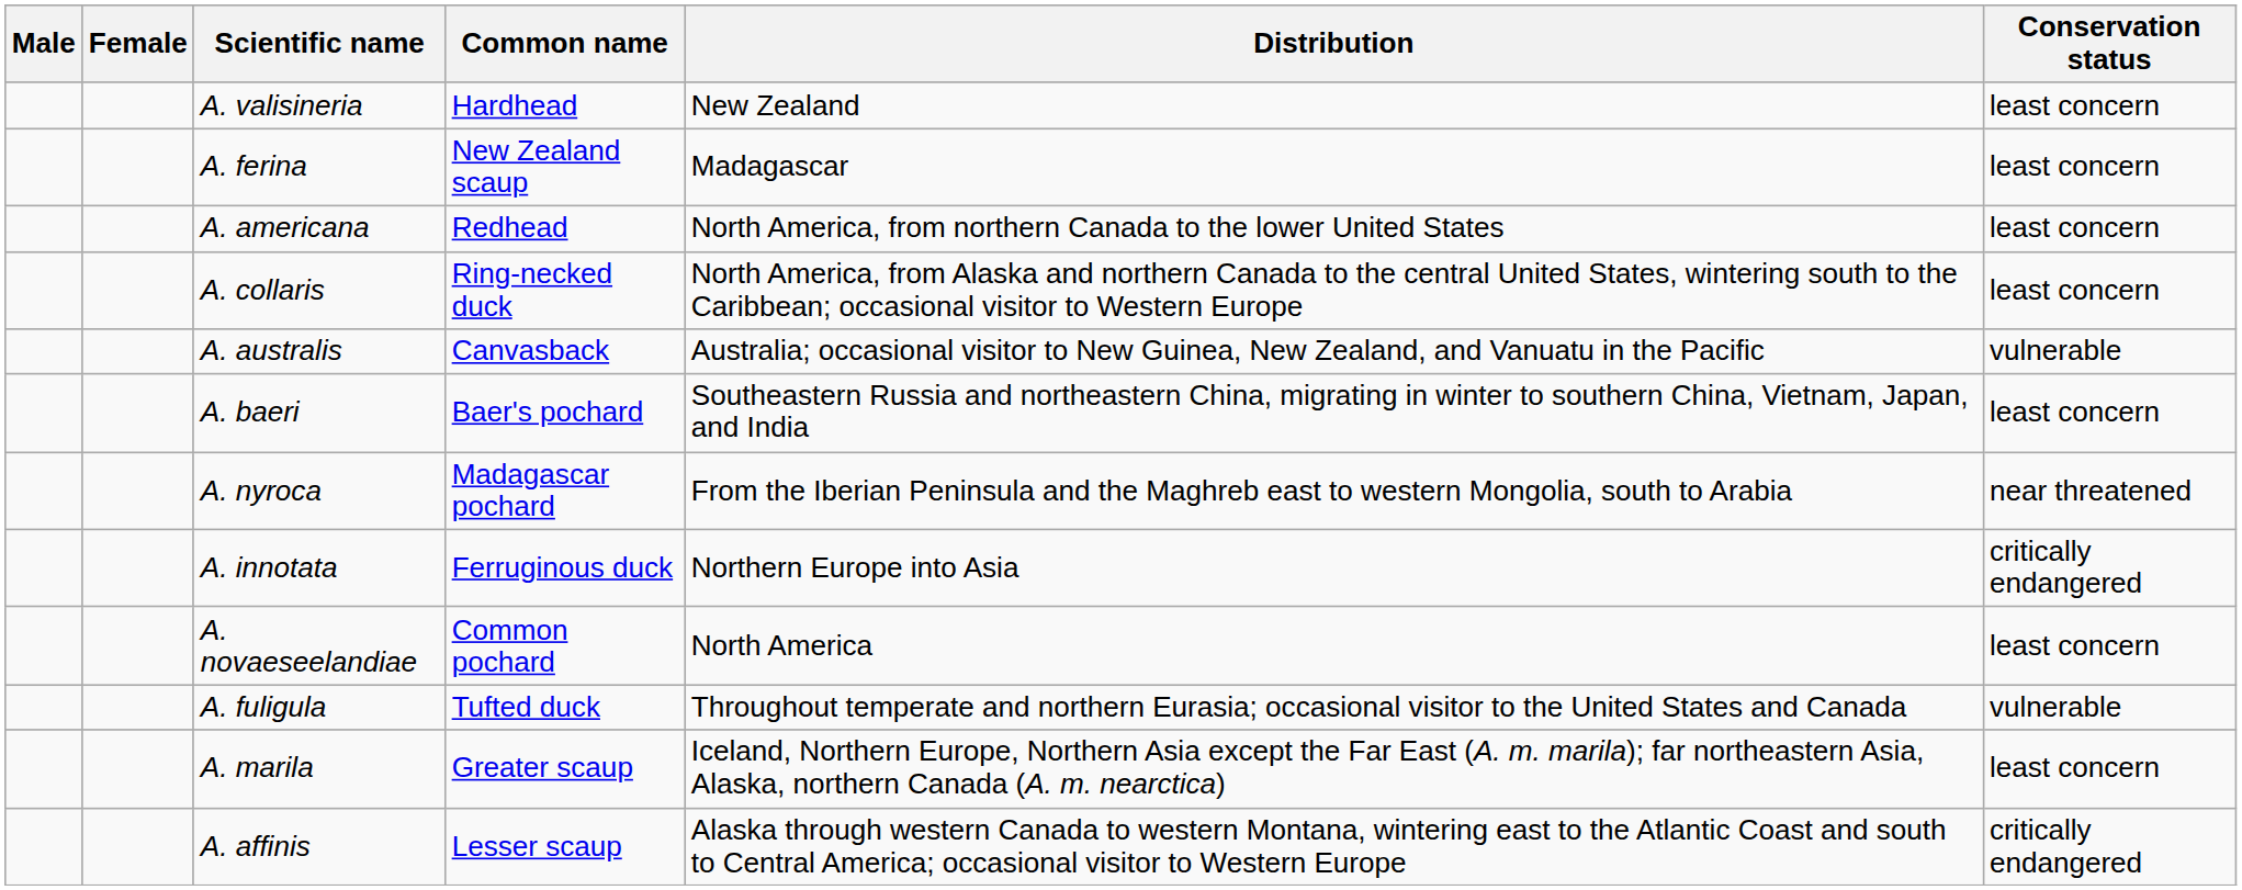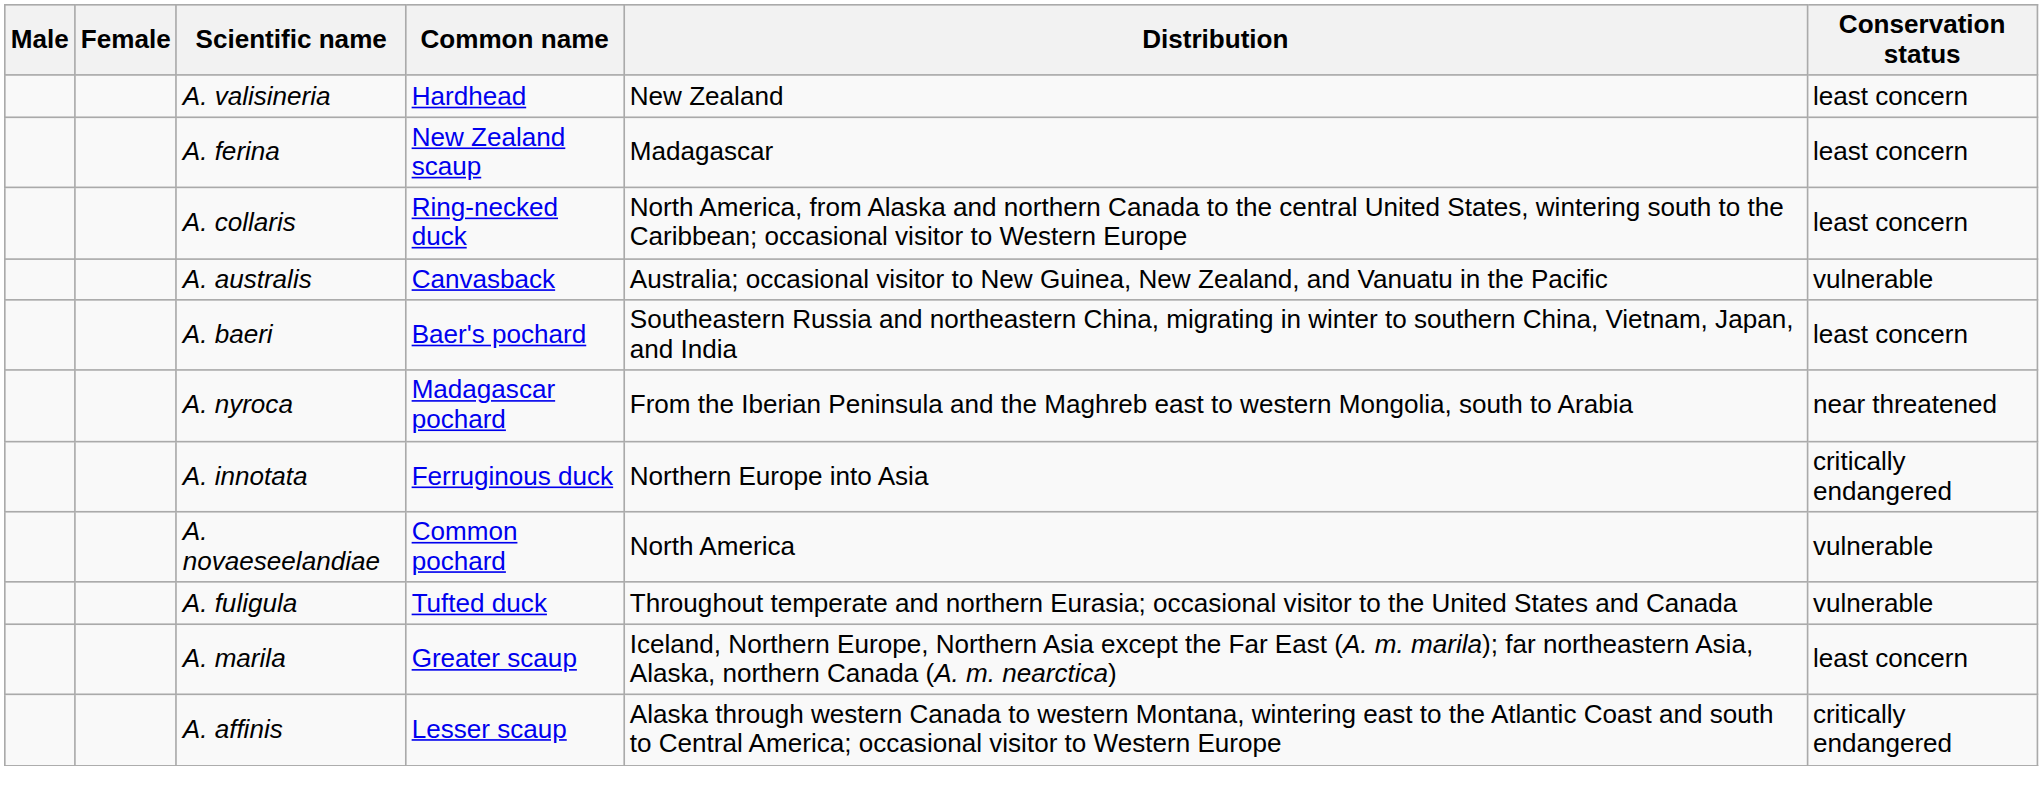 <table class="wikitable sortable">
 <tr>
 <th class=unsortable>Male</th>
 <th>Female</th>
 <th>Scientific name</th>
 <th>Common name</th>
 <th>Distribution</th>
 <th>Conservation status</th>
 </tr>
 <tr>
 <td></td>
 <td></td>
 <td><em>A. valisineria</em></td>
 <td><a href='#'>Hardhead</a></td>
 <td>New Zealand</td>
 <td>least concern</td>
 </tr>
 <tr>
 <td></td>
 <td></td>
 <td><em>A. ferina</em></td>
 <td><a href='#'>New Zealand scaup</a></td>
 <td>Madagascar</td>
-<td>least concern</td>
-</tr>
-<tr>
-<td></td>
-<td></td>
-<td><em>A. americana</em></td>
-<td><a href='#'>Redhead</a></td>
-<td>North America, from northern Canada to the lower United States</td>
 <td>least concern</td>
 </tr>
 <tr>
 <td></td>
 <td></td>
 <td><em>A. collaris</em></td>
 <td><a href='#'>Ring-necked duck</a></td>
 <td>North America, from Alaska and northern Canada to the central United States, wintering south to the Caribbean; occasional visitor to Western Europe</td>
 <td>least concern</td>
 </tr>
 <tr>
 <td></td>
 <td></td>
 <td><em>A. australis</em></td>
 <td><a href='#'>Canvasback</a></td>
 <td>Australia; occasional visitor to New Guinea, New Zealand, and Vanuatu in the Pacific</td>
 <td>vulnerable</td>
 </tr>
 <tr>
 <td></td>
 <td></td>
 <td><em>A. baeri</em></td>
 <td><a href='#'>Baer's pochard</a></td>
 <td>Southeastern Russia and northeastern China, migrating in winter to southern China, Vietnam, Japan, and India</td>
 <td>least concern</td>
 </tr>
 <tr>
 <td></td>
 <td></td>
 <td><em>A. nyroca</em></td>
 <td><a href='#'>Madagascar pochard</a></td>
 <td>From the Iberian Peninsula and the Maghreb east to western Mongolia, south to Arabia</td>
 <td>near threatened</td>
 </tr>
 <tr>
 <td></td>
 <td></td>
 <td><em>A. innotata</em></td>
 <td><a href='#'>Ferruginous duck</a></td>
 <td>Northern Europe into Asia</td>
 <td>critically endangered</td>
 </tr>
 <tr>
 <td></td>
 <td></td>
 <td><em>A. novaeseelandiae</em></td>
 <td><a href='#'>Common pochard</a></td>
 <td>North America</td>
-<td>least concern</td>
+<td>vulnerable</td>
 </tr>
 <tr>
 <td></td>
 <td></td>
 <td><em>A. fuligula</em></td>
 <td><a href='#'>Tufted duck</a></td>
 <td>Throughout temperate and northern Eurasia; occasional visitor to the United States and Canada</td>
 <td>vulnerable</td>
 </tr>
 <tr>
 <td></td>
 <td></td>
 <td><em>A. marila</em></td>
 <td><a href='#'>Greater scaup</a></td>
 <td>Iceland, Northern Europe, Northern Asia except the Far East (<em>A. m. marila</em>); far northeastern Asia, Alaska, northern Canada (<em>A. m. nearctica</em>)</td>
 <td>least concern</td>
 </tr>
 <tr>
 <td></td>
 <td></td>
 <td><em>A. affinis</em></td>
 <td><a href='#'>Lesser scaup</a></td>
 <td>Alaska through western Canada to western Montana, wintering east to the Atlantic Coast and south to Central America; occasional visitor to Western Europe</td>
 <td>critically endangered</td>
 </tr>
 <tr>
 </tr>
 </table>
